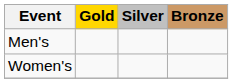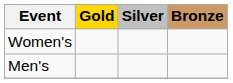 <table class="wikitable">
 <tr>
 <th>Event</th>
 <th style="background: gold">Gold</th>
 <th style="background: silver">Silver</th>
 <th style="background: #cc9966">Bronze</th>
 </tr>
 <tr>
-<td>Men's</td>
+<td>Women's</td>
 <td></td>
 <td></td>
 <td></td>
 </tr>
 <tr>
-<td>Women's</td>
+<td>Men's</td>
 <td></td>
 <td></td>
 <td></td>
 </tr>
 <tr>
 </tr>
 </table>
